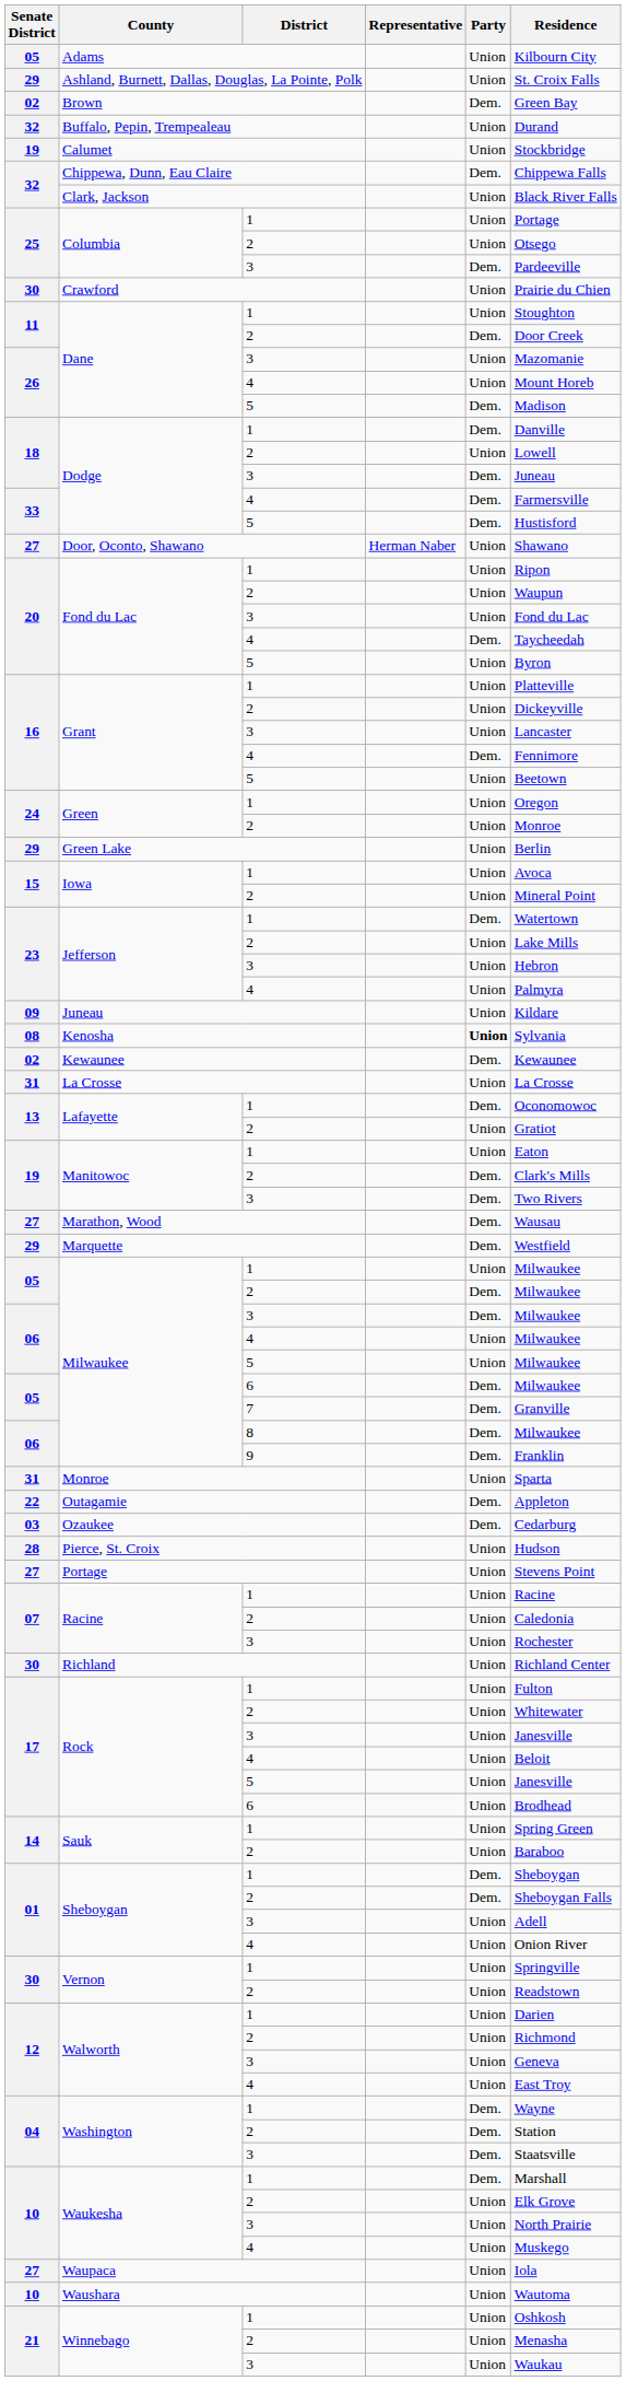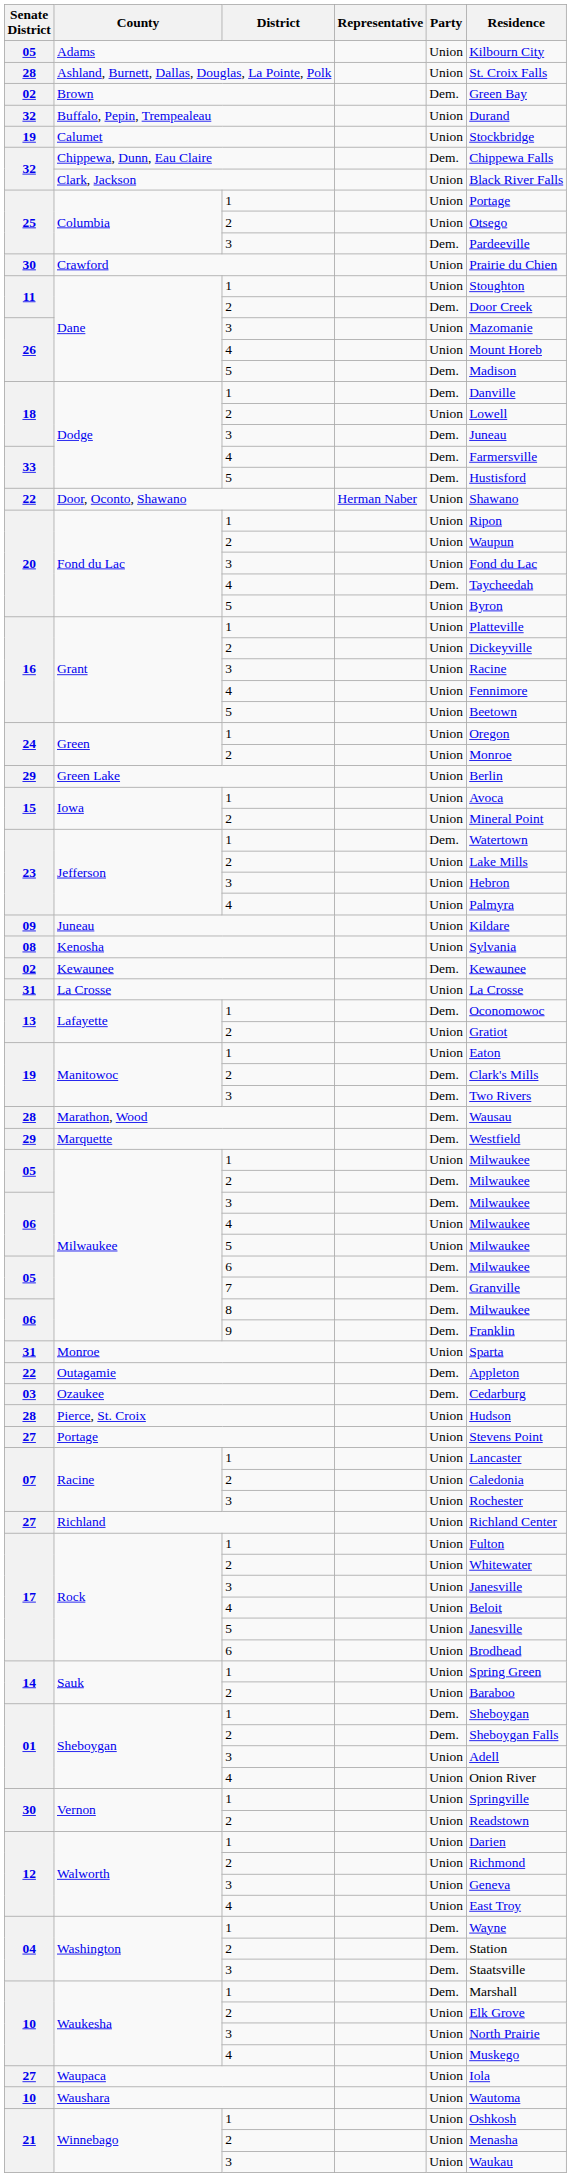 <table class="wikitable sortable">
 <tr>
 <th>Senate<br>District</th>
 <th>County</th>
 <th>District</th>
 <th>Representative</th>
 <th>Party</th>
 <th>Residence</th>
 </tr>
 <tr>
 <th><a href='#'>05</a></th>
 <td text-align="left" colspan="2"><a href='#'>Adams</a></td>
 <td> </td>
 <td>Union</td>
 <td><a href='#'>Kilbourn City</a></td>
 </tr>
 <tr>
-<th><a href='#'>29</a></th>
+<th><a href='#'>28</a></th>
 <td text-align="left" colspan="2"><a href='#'>Ashland</a>, <a href='#'>Burnett</a>, <a href='#'>Dallas</a>, <a href='#'>Douglas</a>, <a href='#'>La Pointe</a>, <a href='#'>Polk</a></td>
 <td></td>
 <td>Union</td>
 <td><a href='#'>St. Croix Falls</a></td>
 </tr>
 <tr>
 <th><a href='#'>02</a></th>
 <td text-align="left" colspan="2"><a href='#'>Brown</a></td>
 <td></td>
 <td>Dem.</td>
 <td><a href='#'>Green Bay</a></td>
 </tr>
 <tr>
 <th><a href='#'>32</a></th>
 <td text-align="left" colspan="2"><a href='#'>Buffalo</a>, <a href='#'>Pepin</a>, <a href='#'>Trempealeau</a></td>
 <td></td>
 <td>Union</td>
 <td><a href='#'>Durand</a></td>
 </tr>
 <tr>
 <th><a href='#'>19</a></th>
 <td text-align="left" colspan="2"><a href='#'>Calumet</a></td>
 <td></td>
 <td>Union</td>
 <td><a href='#'>Stockbridge</a></td>
 </tr>
 <tr>
 <th rowspan="2"><a href='#'>32</a></th>
 <td text-align="left" colspan="2"><a href='#'>Chippewa</a>, <a href='#'>Dunn</a>, <a href='#'>Eau Claire</a></td>
 <td></td>
 <td>Dem.</td>
 <td><a href='#'>Chippewa Falls</a></td>
 </tr>
 <tr>
 <td text-align="left" colspan="2"><a href='#'>Clark</a>, <a href='#'>Jackson</a></td>
 <td></td>
 <td>Union</td>
 <td><a href='#'>Black River Falls</a></td>
 </tr>
 <tr>
 <th rowspan="3"><a href='#'>25</a></th>
 <td text-align="left" rowspan="3"><a href='#'>Columbia</a></td>
 <td>1</td>
 <td></td>
 <td>Union</td>
 <td><a href='#'>Portage</a></td>
 </tr>
 <tr>
 <td>2</td>
 <td></td>
 <td>Union</td>
 <td><a href='#'>Otsego</a></td>
 </tr>
 <tr>
 <td>3</td>
 <td></td>
 <td>Dem.</td>
 <td><a href='#'>Pardeeville</a></td>
 </tr>
 <tr>
 <th><a href='#'>30</a></th>
 <td text-align="left" colspan="2"><a href='#'>Crawford</a></td>
 <td></td>
 <td>Union</td>
 <td><a href='#'>Prairie du Chien</a></td>
 </tr>
 <tr>
 <th rowspan="2"><a href='#'>11</a></th>
 <td text-align="left" rowspan="5"><a href='#'>Dane</a></td>
 <td>1</td>
 <td></td>
 <td>Union</td>
 <td><a href='#'>Stoughton</a></td>
 </tr>
 <tr>
 <td>2</td>
 <td></td>
 <td>Dem.</td>
 <td><a href='#'>Door Creek</a></td>
 </tr>
 <tr>
 <th rowspan="3"><a href='#'>26</a></th>
 <td>3</td>
 <td></td>
 <td>Union</td>
 <td><a href='#'>Mazomanie</a></td>
 </tr>
 <tr>
 <td>4</td>
 <td></td>
 <td>Union</td>
 <td><a href='#'>Mount Horeb</a></td>
 </tr>
 <tr>
 <td>5</td>
 <td></td>
 <td>Dem.</td>
 <td><a href='#'>Madison</a></td>
 </tr>
 <tr>
 <th rowspan="3"><a href='#'>18</a></th>
 <td text-align="left" rowspan="5"><a href='#'>Dodge</a></td>
 <td>1</td>
 <td></td>
 <td>Dem.</td>
 <td><a href='#'>Danville</a></td>
 </tr>
 <tr>
 <td>2</td>
 <td></td>
 <td>Union</td>
 <td><a href='#'>Lowell</a></td>
 </tr>
 <tr>
 <td>3</td>
 <td></td>
 <td>Dem.</td>
 <td><a href='#'>Juneau</a></td>
 </tr>
 <tr>
 <th rowspan="2"><a href='#'>33</a></th>
 <td>4</td>
 <td></td>
 <td>Dem.</td>
 <td><a href='#'>Farmersville</a></td>
 </tr>
 <tr>
 <td>5</td>
 <td></td>
 <td>Dem.</td>
 <td><a href='#'>Hustisford</a></td>
 </tr>
 <tr>
-<th><a href='#'>27</a></th>
+<th><a href='#'>22</a></th>
 <td text-align="left" colspan="2"><a href='#'>Door</a>, <a href='#'>Oconto</a>, <a href='#'>Shawano</a></td>
 <td><a href='#'>Herman Naber</a></td>
 <td>Union</td>
 <td><a href='#'>Shawano</a></td>
 </tr>
 <tr>
 <th rowspan="5"><a href='#'>20</a></th>
 <td text-align="left" rowspan="5"><a href='#'>Fond du Lac</a></td>
 <td>1</td>
 <td></td>
 <td>Union</td>
 <td><a href='#'>Ripon</a></td>
 </tr>
 <tr>
 <td>2</td>
 <td></td>
 <td>Union</td>
 <td><a href='#'>Waupun</a></td>
 </tr>
 <tr>
 <td>3</td>
 <td></td>
 <td>Union</td>
 <td><a href='#'>Fond du Lac</a></td>
 </tr>
 <tr>
 <td>4</td>
 <td></td>
 <td>Dem.</td>
 <td><a href='#'>Taycheedah</a></td>
 </tr>
 <tr>
 <td>5</td>
 <td></td>
 <td>Union</td>
 <td><a href='#'>Byron</a></td>
 </tr>
 <tr>
 <th rowspan="5"><a href='#'>16</a></th>
 <td text-align="left" rowspan="5"><a href='#'>Grant</a></td>
 <td>1</td>
 <td></td>
 <td>Union</td>
 <td><a href='#'>Platteville</a></td>
 </tr>
 <tr>
 <td>2</td>
 <td></td>
 <td>Union</td>
 <td><a href='#'>Dickeyville</a></td>
 </tr>
 <tr>
 <td>3</td>
 <td></td>
 <td>Union</td>
-<td><a href='#'>Lancaster</a></td>
+<td><a href='#'>Racine</a></td>
 </tr>
 <tr>
 <td>4</td>
 <td></td>
-<td>Dem.</td>
+<td>Union</td>
 <td><a href='#'>Fennimore</a></td>
 </tr>
 <tr>
 <td>5</td>
 <td></td>
 <td>Union</td>
 <td><a href='#'>Beetown</a></td>
 </tr>
 <tr>
 <th rowspan="2"><a href='#'>24</a></th>
 <td text-align="left" rowspan="2"><a href='#'>Green</a></td>
 <td>1</td>
 <td></td>
 <td>Union</td>
 <td><a href='#'>Oregon</a></td>
 </tr>
 <tr>
 <td>2</td>
 <td></td>
 <td>Union</td>
 <td><a href='#'>Monroe</a></td>
 </tr>
 <tr>
 <th><a href='#'>29</a></th>
 <td text-align="left" colspan="2"><a href='#'>Green Lake</a></td>
 <td></td>
 <td>Union</td>
 <td><a href='#'>Berlin</a></td>
 </tr>
 <tr>
 <th rowspan="2"><a href='#'>15</a></th>
 <td text-align="left" rowspan="2"><a href='#'>Iowa</a></td>
 <td>1</td>
 <td></td>
 <td>Union</td>
 <td><a href='#'>Avoca</a></td>
 </tr>
 <tr>
 <td>2</td>
 <td></td>
 <td>Union</td>
 <td><a href='#'>Mineral Point</a></td>
 </tr>
 <tr>
 <th rowspan="4"><a href='#'>23</a></th>
 <td text-align="left" rowspan="4"><a href='#'>Jefferson</a></td>
 <td>1</td>
 <td></td>
 <td>Dem.</td>
 <td><a href='#'>Watertown</a></td>
 </tr>
 <tr>
 <td>2</td>
 <td></td>
 <td>Union</td>
 <td><a href='#'>Lake Mills</a></td>
 </tr>
 <tr>
 <td>3</td>
 <td></td>
 <td>Union</td>
 <td><a href='#'>Hebron</a></td>
 </tr>
 <tr>
 <td>4</td>
 <td></td>
 <td>Union</td>
 <td><a href='#'>Palmyra</a></td>
 </tr>
 <tr>
 <th><a href='#'>09</a></th>
 <td text-align="left" colspan="2"><a href='#'>Juneau</a></td>
 <td></td>
 <td>Union</td>
 <td><a href='#'>Kildare</a></td>
 </tr>
 <tr>
 <th><a href='#'>08</a></th>
 <td text-align="left"  colspan="2"><a href='#'>Kenosha</a></td>
 <td></td>
-<td><strong>Union</strong></td>
+<td>Union</td>
 <td><a href='#'>Sylvania</a></td>
 </tr>
 <tr>
 <th><a href='#'>02</a></th>
 <td text-align="left"  colspan="2"><a href='#'>Kewaunee</a></td>
 <td></td>
 <td>Dem.</td>
 <td><a href='#'>Kewaunee</a></td>
 </tr>
 <tr>
 <th><a href='#'>31</a></th>
 <td text-align="left" colspan="2"><a href='#'>La Crosse</a></td>
 <td></td>
 <td>Union</td>
 <td><a href='#'>La Crosse</a></td>
 </tr>
 <tr>
 <th rowspan="2"><a href='#'>13</a></th>
 <td text-align="left" rowspan="2"><a href='#'>Lafayette</a></td>
 <td>1</td>
 <td></td>
 <td>Dem.</td>
 <td><a href='#'>Oconomowoc</a></td>
 </tr>
 <tr>
 <td>2</td>
 <td></td>
 <td>Union</td>
 <td><a href='#'>Gratiot</a></td>
 </tr>
 <tr>
 <th rowspan="3"><a href='#'>19</a></th>
 <td text-align="left" rowspan="3"><a href='#'>Manitowoc</a></td>
 <td>1</td>
 <td></td>
 <td>Union</td>
 <td><a href='#'>Eaton</a></td>
 </tr>
 <tr>
 <td>2</td>
 <td></td>
 <td>Dem.</td>
 <td><a href='#'>Clark's Mills</a></td>
 </tr>
 <tr>
 <td>3</td>
 <td></td>
 <td>Dem.</td>
 <td><a href='#'>Two Rivers</a></td>
 </tr>
 <tr>
-<th><a href='#'>27</a></th>
+<th><a href='#'>28</a></th>
 <td text-align="left" colspan="2"><a href='#'>Marathon</a>, <a href='#'>Wood</a></td>
 <td></td>
 <td>Dem.</td>
 <td><a href='#'>Wausau</a></td>
 </tr>
 <tr>
 <th><a href='#'>29</a></th>
 <td text-align="left" colspan="2"><a href='#'>Marquette</a></td>
 <td></td>
 <td>Dem.</td>
 <td><a href='#'>Westfield</a></td>
 </tr>
 <tr>
 <th rowspan="2"><a href='#'>05</a></th>
 <td text-align="left" rowspan="9"><a href='#'>Milwaukee</a></td>
 <td>1</td>
 <td></td>
 <td>Union</td>
 <td><a href='#'>Milwaukee</a></td>
 </tr>
 <tr>
 <td>2</td>
 <td></td>
 <td>Dem.</td>
 <td><a href='#'>Milwaukee</a></td>
 </tr>
 <tr>
 <th rowspan="3"><a href='#'>06</a></th>
 <td>3</td>
 <td></td>
 <td>Dem.</td>
 <td><a href='#'>Milwaukee</a></td>
 </tr>
 <tr>
 <td>4</td>
 <td></td>
 <td>Union</td>
 <td><a href='#'>Milwaukee</a></td>
 </tr>
 <tr>
 <td>5</td>
 <td></td>
 <td>Union</td>
 <td><a href='#'>Milwaukee</a></td>
 </tr>
 <tr>
 <th rowspan="2"><a href='#'>05</a></th>
 <td>6</td>
 <td></td>
 <td>Dem.</td>
 <td><a href='#'>Milwaukee</a></td>
 </tr>
 <tr>
 <td>7</td>
 <td></td>
 <td>Dem.</td>
 <td><a href='#'>Granville</a></td>
 </tr>
 <tr>
 <th rowspan="2"><a href='#'>06</a></th>
 <td>8</td>
 <td></td>
 <td>Dem.</td>
 <td><a href='#'>Milwaukee</a></td>
 </tr>
 <tr>
 <td>9</td>
 <td></td>
 <td>Dem.</td>
 <td><a href='#'>Franklin</a></td>
 </tr>
 <tr>
 <th><a href='#'>31</a></th>
 <td text-align="left" colspan="2"><a href='#'>Monroe</a></td>
 <td></td>
 <td>Union</td>
 <td><a href='#'>Sparta</a></td>
 </tr>
 <tr>
 <th><a href='#'>22</a></th>
 <td text-align="left" colspan="2"><a href='#'>Outagamie</a></td>
 <td></td>
 <td>Dem.</td>
 <td><a href='#'>Appleton</a></td>
 </tr>
 <tr>
 <th><a href='#'>03</a></th>
 <td text-align="left" colspan="2"><a href='#'>Ozaukee</a></td>
 <td></td>
 <td>Dem.</td>
 <td><a href='#'>Cedarburg</a></td>
 </tr>
 <tr>
 <th><a href='#'>28</a></th>
 <td text-align="left" colspan="2"><a href='#'>Pierce</a>, <a href='#'>St. Croix</a></td>
 <td></td>
 <td>Union</td>
 <td><a href='#'>Hudson</a></td>
 </tr>
 <tr>
 <th><a href='#'>27</a></th>
 <td text-align="left" colspan="2"><a href='#'>Portage</a></td>
 <td></td>
 <td>Union</td>
 <td><a href='#'>Stevens Point</a></td>
 </tr>
 <tr>
 <th rowspan="3"><a href='#'>07</a></th>
 <td text-align="left" rowspan="3"><a href='#'>Racine</a></td>
 <td>1</td>
 <td></td>
 <td>Union</td>
-<td><a href='#'>Racine</a></td>
+<td><a href='#'>Lancaster</a></td>
 </tr>
 <tr>
 <td>2</td>
 <td></td>
 <td>Union</td>
 <td><a href='#'>Caledonia</a></td>
 </tr>
 <tr>
 <td>3</td>
 <td></td>
 <td>Union</td>
 <td><a href='#'>Rochester</a></td>
 </tr>
 <tr>
-<th><a href='#'>30</a></th>
+<th><a href='#'>27</a></th>
 <td text-align="left" colspan="2"><a href='#'>Richland</a></td>
 <td></td>
 <td>Union</td>
 <td><a href='#'>Richland Center</a></td>
 </tr>
 <tr>
 <th rowspan="6"><a href='#'>17</a></th>
 <td text-align="left" rowspan="6"><a href='#'>Rock</a></td>
 <td>1</td>
 <td></td>
 <td>Union</td>
 <td><a href='#'>Fulton</a></td>
 </tr>
 <tr>
 <td>2</td>
 <td></td>
 <td>Union</td>
 <td><a href='#'>Whitewater</a></td>
 </tr>
 <tr>
 <td>3</td>
 <td></td>
 <td>Union</td>
 <td><a href='#'>Janesville</a></td>
 </tr>
 <tr>
 <td>4</td>
 <td></td>
 <td>Union</td>
 <td><a href='#'>Beloit</a></td>
 </tr>
 <tr>
 <td>5</td>
 <td></td>
 <td>Union</td>
 <td><a href='#'>Janesville</a></td>
 </tr>
 <tr>
 <td>6</td>
 <td></td>
 <td>Union</td>
 <td><a href='#'>Brodhead</a></td>
 </tr>
 <tr>
 <th rowspan="2"><a href='#'>14</a></th>
 <td text-align="left" rowspan="2"><a href='#'>Sauk</a></td>
 <td>1</td>
 <td></td>
 <td>Union</td>
 <td><a href='#'>Spring Green</a></td>
 </tr>
 <tr>
 <td>2</td>
 <td></td>
 <td>Union</td>
 <td><a href='#'>Baraboo</a></td>
 </tr>
 <tr>
 <th rowspan="4"><a href='#'>01</a></th>
 <td text-align="left" rowspan="4"><a href='#'>Sheboygan</a></td>
 <td>1</td>
 <td></td>
 <td>Dem.</td>
 <td><a href='#'>Sheboygan</a></td>
 </tr>
 <tr>
 <td>2</td>
 <td></td>
 <td>Dem.</td>
 <td><a href='#'>Sheboygan Falls</a></td>
 </tr>
 <tr>
 <td>3</td>
 <td></td>
 <td>Union</td>
 <td><a href='#'>Adell</a></td>
 </tr>
 <tr>
 <td>4</td>
 <td></td>
 <td>Union</td>
 <td>Onion River</td>
 </tr>
 <tr>
 <th rowspan="2"><a href='#'>30</a></th>
 <td text-align="left" rowspan="2"><a href='#'>Vernon</a></td>
 <td>1</td>
 <td></td>
 <td>Union</td>
 <td><a href='#'>Springville</a></td>
 </tr>
 <tr>
 <td>2</td>
 <td></td>
 <td>Union</td>
 <td><a href='#'>Readstown</a></td>
 </tr>
 <tr>
 <th rowspan="4"><a href='#'>12</a></th>
 <td text-align="left" rowspan="4"><a href='#'>Walworth</a></td>
 <td>1</td>
 <td></td>
 <td>Union</td>
 <td><a href='#'>Darien</a></td>
 </tr>
 <tr>
 <td>2</td>
 <td></td>
 <td>Union</td>
 <td><a href='#'>Richmond</a></td>
 </tr>
 <tr>
 <td>3</td>
 <td></td>
 <td>Union</td>
 <td><a href='#'>Geneva</a></td>
 </tr>
 <tr>
 <td>4</td>
 <td></td>
 <td>Union</td>
 <td><a href='#'>East Troy</a></td>
 </tr>
 <tr>
 <th rowspan="3"><a href='#'>04</a></th>
 <td text-align="left" rowspan="3"><a href='#'>Washington</a></td>
 <td>1</td>
 <td></td>
 <td>Dem.</td>
 <td><a href='#'>Wayne</a></td>
 </tr>
 <tr>
 <td>2</td>
 <td></td>
 <td>Dem.</td>
 <td>Station</td>
 </tr>
 <tr>
 <td>3</td>
 <td></td>
 <td>Dem.</td>
 <td>Staatsville</td>
 </tr>
 <tr>
 <th rowspan="4"><a href='#'>10</a></th>
 <td text-align="left" rowspan="4"><a href='#'>Waukesha</a></td>
 <td>1</td>
 <td></td>
 <td>Dem.</td>
 <td>Marshall</td>
 </tr>
 <tr>
 <td>2</td>
 <td></td>
 <td>Union</td>
 <td><a href='#'>Elk Grove</a></td>
 </tr>
 <tr>
 <td>3</td>
 <td></td>
 <td>Union</td>
 <td><a href='#'>North Prairie</a></td>
 </tr>
 <tr>
 <td>4</td>
 <td></td>
 <td>Union</td>
 <td><a href='#'>Muskego</a></td>
 </tr>
 <tr>
 <th><a href='#'>27</a></th>
 <td text-align="left" colspan="2"><a href='#'>Waupaca</a></td>
 <td></td>
 <td>Union</td>
 <td><a href='#'>Iola</a></td>
 </tr>
 <tr>
 <th><a href='#'>10</a></th>
 <td text-align="left" colspan="2"><a href='#'>Waushara</a></td>
 <td></td>
 <td>Union</td>
 <td><a href='#'>Wautoma</a></td>
 </tr>
 <tr>
 <th rowspan="3"><a href='#'>21</a></th>
 <td text-align="left" rowspan="3"><a href='#'>Winnebago</a></td>
 <td>1</td>
 <td></td>
 <td>Union</td>
 <td><a href='#'>Oshkosh</a></td>
 </tr>
 <tr>
 <td>2</td>
 <td></td>
 <td>Union</td>
 <td><a href='#'>Menasha</a></td>
 </tr>
 <tr>
 <td>3</td>
 <td></td>
 <td>Union</td>
 <td><a href='#'>Waukau</a></td>
 </tr>
 </table>
